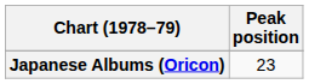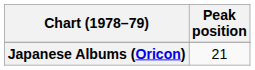 <table class="wikitable sortable plainrowheaders" style="text-align:center">
 <tr>
 <th>Chart (1978–79)</th>
 <th>Peak<br>position</th>
 </tr>
 <tr>
 </tr>
 <tr>
 <th scope="row">Japanese Albums (<a href='#'>Oricon</a>)</th>
-<td>23</td>
+<td>21</td>
 </tr>
 </table>
